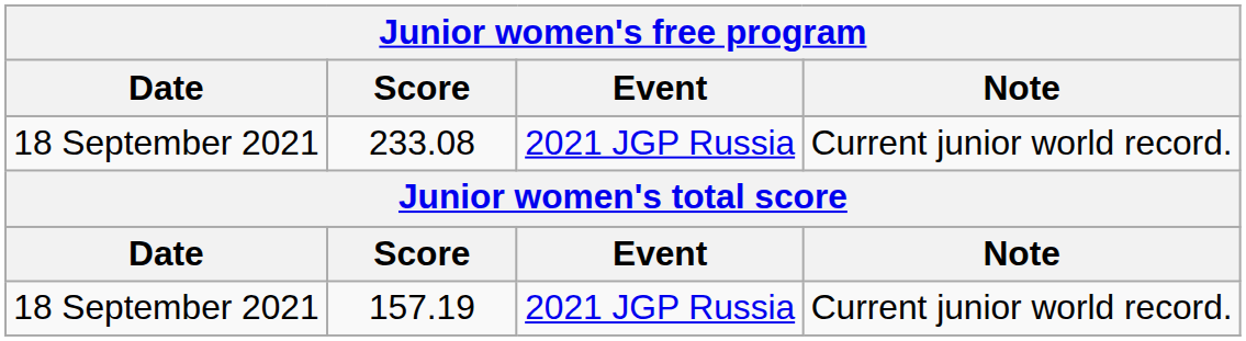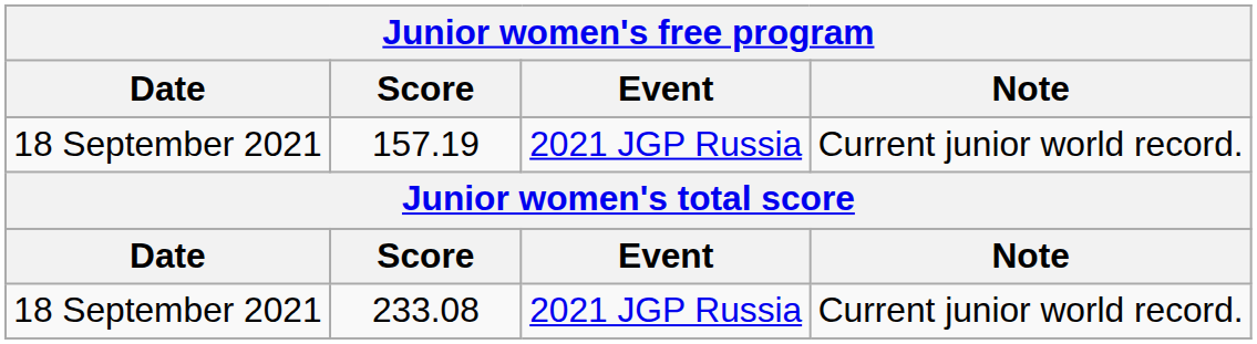 <table class="wikitable sortable">
 <tr>
 <th colspan=4 align=center><a href='#'>Junior women's free program</a></th>
 </tr>
 <tr>
 <th>Date</th>
 <th style="width:80px;">Score</th>
 <th>Event</th>
 <th>Note</th>
 </tr>
 <tr>
 <td>18 September 2021</td>
-<td style="text-align:center;">233.08</td>
+<td style="text-align:center;">157.19</td>
 <td><a href='#'>2021 JGP Russia</a></td>
 <td>Current junior world record.</td>
 </tr>
 <tr>
 <th colspan=4 align=center><a href='#'>Junior women's total score</a></th>
 </tr>
 <tr>
 <th>Date</th>
 <th style="width:80px;">Score</th>
 <th>Event</th>
 <th>Note</th>
 </tr>
 <tr>
 <td>18 September 2021</td>
-<td style="text-align:center;">157.19</td>
+<td style="text-align:center;">233.08</td>
 <td><a href='#'>2021 JGP Russia</a></td>
 <td>Current junior world record.</td>
 </tr>
 </table>
